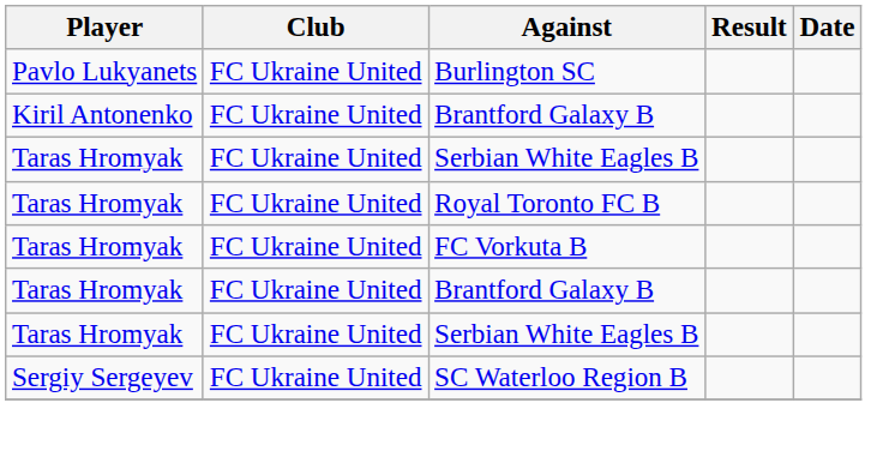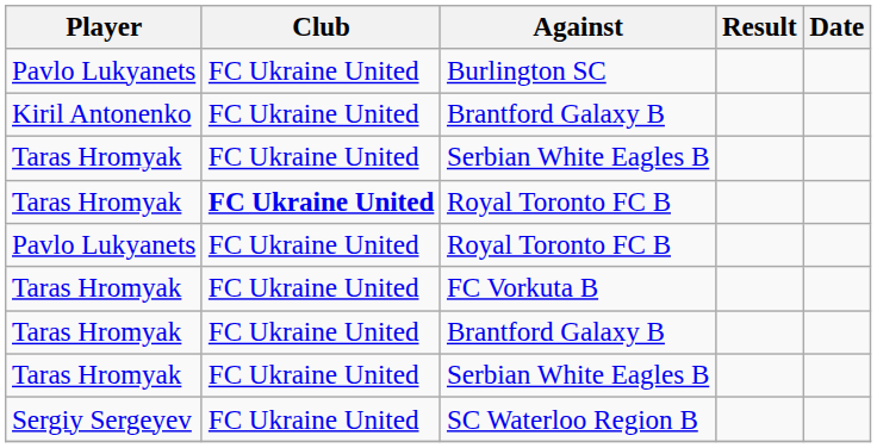 <table class="wikitable sortable">
 <tr>
 <th>Player</th>
 <th>Club</th>
 <th>Against</th>
 <th>Result</th>
 <th>Date</th>
 </tr>
 <tr>
 <td> <a href='#'>Pavlo Lukyanets</a></td>
 <td><a href='#'>FC Ukraine United</a></td>
 <td><a href='#'>Burlington SC</a></td>
 <td></td>
 <td></td>
 </tr>
 <tr>
 <td> <a href='#'>Kiril Antonenko</a></td>
 <td><a href='#'>FC Ukraine United</a></td>
 <td><a href='#'>Brantford Galaxy B</a></td>
 <td></td>
 <td></td>
 </tr>
 <tr>
 <td> <a href='#'>Taras Hromyak</a></td>
 <td><a href='#'>FC Ukraine United</a></td>
 <td><a href='#'>Serbian White Eagles B</a></td>
 <td></td>
 <td></td>
 </tr>
 <tr>
 <td> <a href='#'>Taras Hromyak</a></td>
+<td><strong><a href='#'>FC Ukraine United</a></strong></td>
+<td><a href='#'>Royal Toronto FC B</a></td>
+<td></td>
+<td></td>
+</tr>
+<tr>
+<td> <a href='#'>Pavlo Lukyanets</a></td>
 <td><a href='#'>FC Ukraine United</a></td>
 <td><a href='#'>Royal Toronto FC B</a></td>
 <td></td>
 <td></td>
 </tr>
 <tr>
 <td> <a href='#'>Taras Hromyak</a></td>
 <td><a href='#'>FC Ukraine United</a></td>
 <td><a href='#'>FC Vorkuta B</a></td>
 <td></td>
 <td></td>
 </tr>
 <tr>
 <td> <a href='#'>Taras Hromyak</a></td>
 <td><a href='#'>FC Ukraine United</a></td>
 <td><a href='#'>Brantford Galaxy B</a></td>
 <td></td>
 <td></td>
 </tr>
 <tr>
 <td> <a href='#'>Taras Hromyak</a></td>
 <td><a href='#'>FC Ukraine United</a></td>
 <td><a href='#'>Serbian White Eagles B</a></td>
 <td></td>
 <td></td>
 </tr>
 <tr>
 <td> <a href='#'>Sergiy Sergeyev</a></td>
 <td><a href='#'>FC Ukraine United</a></td>
 <td><a href='#'>SC Waterloo Region B</a></td>
 <td></td>
 <td></td>
 </tr>
 <tr>
 </tr>
 </table>
